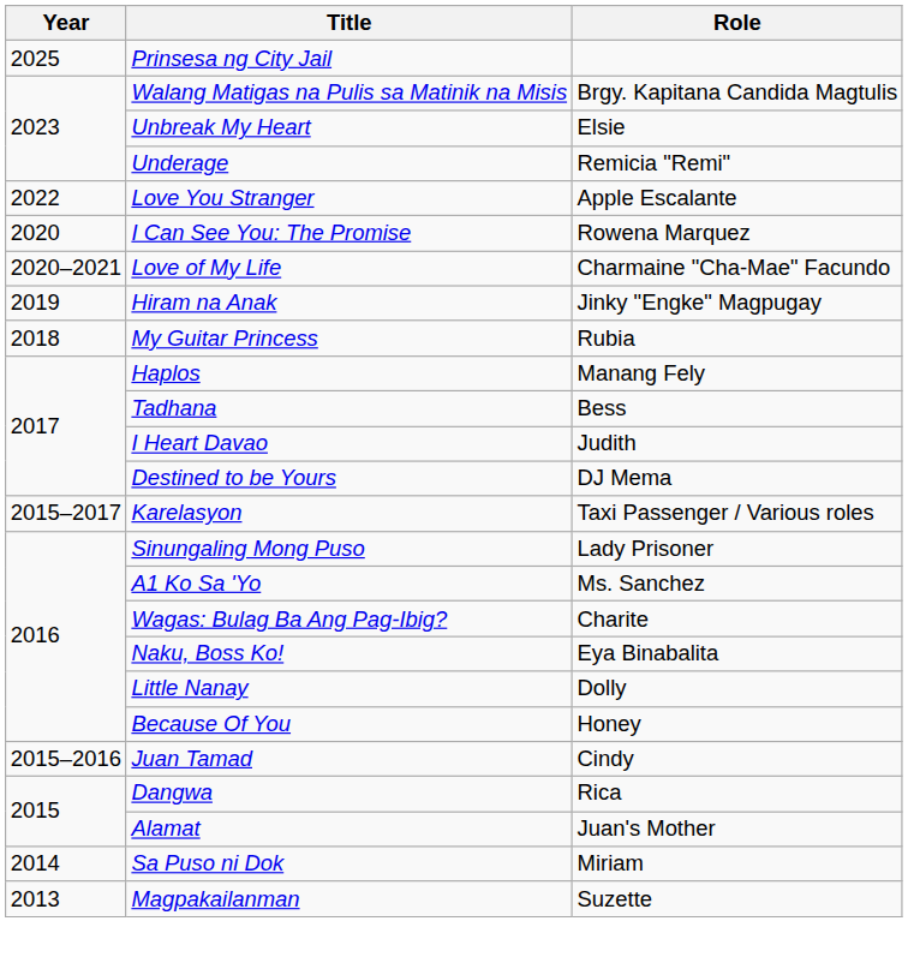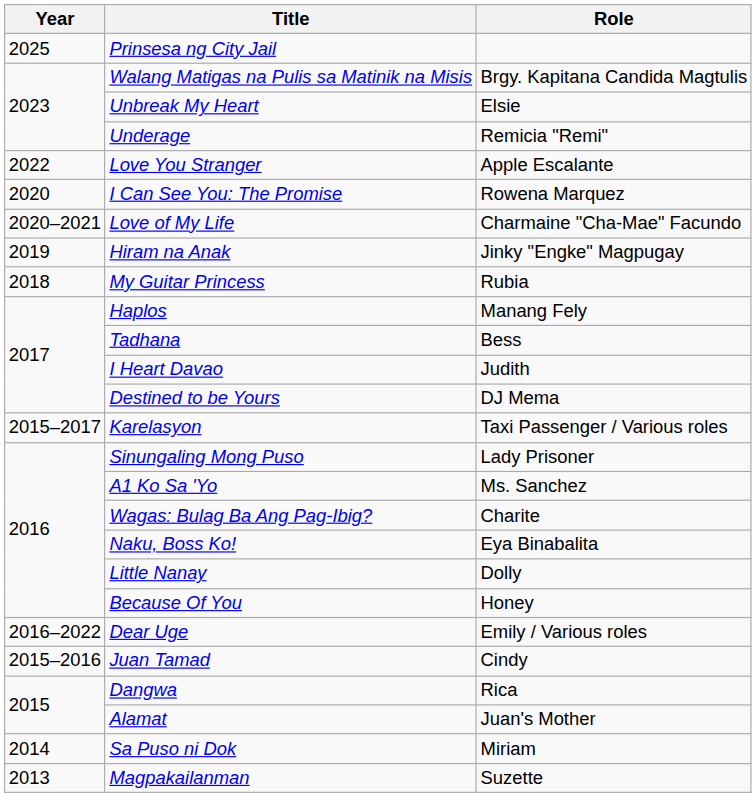 <table class="wikitable">
 <tr>
 <th>Year</th>
 <th>Title</th>
 <th>Role</th>
 </tr>
 <tr>
 <td>2025</td>
 <td><em><a href='#'>Prinsesa ng City Jail</a></em></td>
 <td></td>
 </tr>
 <tr>
 <td rowspan="3">2023</td>
 <td><em><a href='#'>Walang Matigas na Pulis sa Matinik na Misis</a></em></td>
 <td>Brgy. Kapitana Candida Magtulis</td>
 </tr>
 <tr>
 <td><em><a href='#'>Unbreak My Heart</a></em></td>
 <td>Elsie</td>
 </tr>
 <tr>
 <td><em><a href='#'>Underage</a></em></td>
 <td>Remicia "Remi"</td>
 </tr>
 <tr>
 <td>2022</td>
 <td><em><a href='#'>Love You Stranger</a></em></td>
 <td>Apple Escalante</td>
 </tr>
 <tr>
 <td>2020</td>
 <td><em><a href='#'>I Can See You: The Promise</a></em></td>
 <td>Rowena Marquez</td>
 </tr>
 <tr>
 <td>2020–2021</td>
 <td><em><a href='#'>Love of My Life</a></em></td>
 <td>Charmaine "Cha-Mae" Facundo</td>
 </tr>
 <tr>
 <td>2019</td>
 <td><em><a href='#'>Hiram na Anak</a></em></td>
 <td>Jinky "Engke" Magpugay</td>
 </tr>
 <tr>
 <td>2018</td>
 <td><em><a href='#'>My Guitar Princess</a></em></td>
 <td>Rubia</td>
 </tr>
 <tr>
 <td rowspan="4">2017</td>
 <td><em><a href='#'>Haplos</a></em></td>
 <td>Manang Fely</td>
 </tr>
 <tr>
 <td><em><a href='#'>Tadhana</a></em></td>
 <td>Bess</td>
 </tr>
 <tr>
 <td><em><a href='#'>I Heart Davao</a></em></td>
 <td>Judith</td>
 </tr>
 <tr>
 <td><em><a href='#'>Destined to be Yours</a></em></td>
 <td>DJ Mema</td>
 </tr>
 <tr>
 <td>2015–2017</td>
 <td><em><a href='#'>Karelasyon</a></em></td>
 <td>Taxi Passenger / Various roles</td>
 </tr>
 <tr>
 <td rowspan="6">2016</td>
 <td><em><a href='#'>Sinungaling Mong Puso</a></em></td>
 <td>Lady Prisoner</td>
 </tr>
 <tr>
 <td><em><a href='#'>A1 Ko Sa 'Yo</a></em></td>
 <td>Ms. Sanchez</td>
 </tr>
 <tr>
 <td><em><a href='#'>Wagas: Bulag Ba Ang Pag-Ibig?</a></em></td>
 <td>Charite</td>
 </tr>
 <tr>
 <td><em><a href='#'>Naku, Boss Ko!</a></em></td>
 <td>Eya Binabalita</td>
 </tr>
 <tr>
 <td><em><a href='#'>Little Nanay</a></em></td>
 <td>Dolly</td>
 </tr>
 <tr>
 <td><em><a href='#'>Because Of You</a></em></td>
 <td>Honey</td>
 </tr>
 <tr>
+<td>2016–2022</td>
+<td><em><a href='#'>Dear Uge</a></em></td>
+<td>Emily / Various roles</td>
+</tr>
+<tr>
 <td>2015–2016</td>
 <td><em><a href='#'>Juan Tamad</a></em></td>
 <td>Cindy</td>
 </tr>
 <tr>
 <td rowspan="2">2015</td>
 <td><em><a href='#'>Dangwa</a></em></td>
 <td>Rica</td>
 </tr>
 <tr>
 <td><em><a href='#'>Alamat</a></em></td>
 <td>Juan's Mother</td>
 </tr>
 <tr>
 <td>2014</td>
 <td><em><a href='#'>Sa Puso ni Dok</a></em></td>
 <td>Miriam</td>
 </tr>
 <tr>
 <td>2013</td>
 <td><em><a href='#'>Magpakailanman</a></em></td>
 <td>Suzette</td>
 </tr>
 </table>
